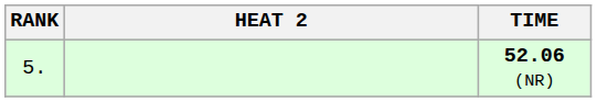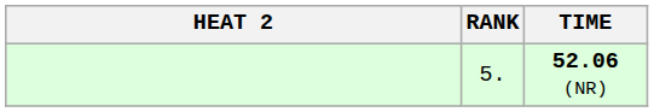 <table class="wikitable" style="border-collapse: collapse; font-size: 90%;">
 <tr>
+<th style="width: 20em">HEAT 2</th>
 <th>RANK</th>
-<th style="width: 20em">HEAT 2</th>
 <th style="width: 5em">TIME</th>
 </tr>
 <tr style="background:#ddffdd;">
+<td></td>
 <td align="center">5.</td>
-<td></td>
 <td align="center"><strong>52.06</strong> <small>(NR)</small></td>
 </tr>
 </table>
